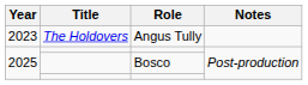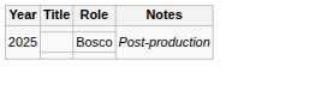 <table class="wikitable sortable">
 <tr>
 <th scope="col" class="unsortable">Year</th>
 <th scope="col" class="unsortable">Title</th>
 <th scope="col" class="unsortable">Role</th>
 <th scope="col" class="unsortable">Notes</th>
-</tr>
-<tr>
-<td>2023</td>
-<td><em><a href='#'>The Holdovers</a></em></td>
-<td>Angus Tully</td>
-<td></td>
 </tr>
 <tr>
 <td rowspan="3">2025</td>
 <td></td>
 <td></td>
 <td rowspan="3"><em>Post-production</em></td>
 </tr>
 <tr>
 <td></td>
 <td>Bosco</td>
 </tr>
 <tr>
 <td></td>
 <td></td>
 </tr>
 </table>
